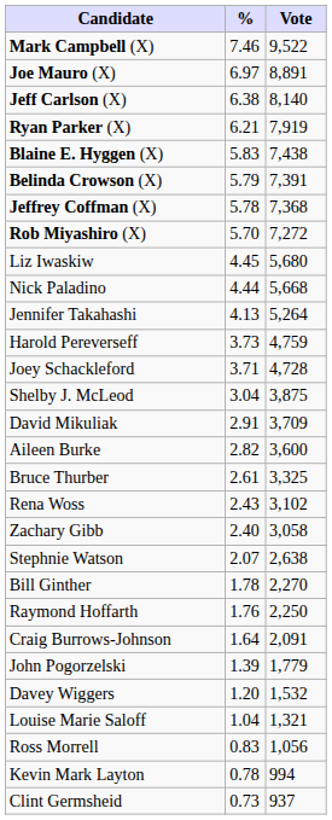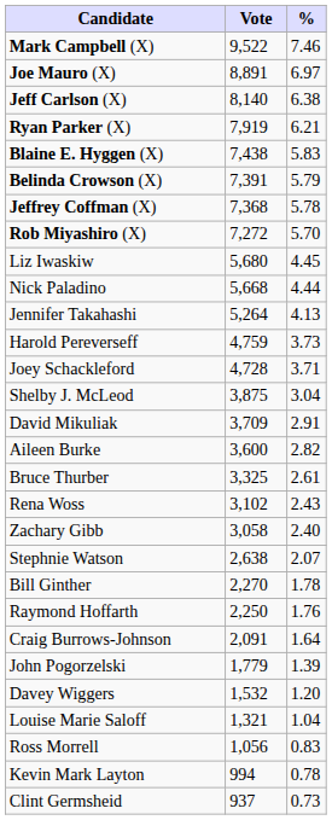 <table class="wikitable">
 <tr>
 <th style="background:#ddf; width:200px;">Candidate</th>
+<th style="background:#ddf; width:50px;">Vote</th>
 <th style="background:#ddf; width:30px;">%</th>
-<th style="background:#ddf; width:50px;">Vote</th>
 </tr>
 <tr>
 <td><strong>Mark Campbell</strong> (X)</td>
+<td>9,522</td>
 <td>7.46</td>
-<td>9,522</td>
 </tr>
 <tr>
 <td><strong>Joe Mauro</strong> (X)</td>
+<td>8,891</td>
 <td>6.97</td>
-<td>8,891</td>
 </tr>
 <tr>
 <td><strong>Jeff Carlson</strong> (X)</td>
+<td>8,140</td>
 <td>6.38</td>
-<td>8,140</td>
 </tr>
 <tr>
 <td><strong>Ryan Parker</strong> (X)</td>
+<td>7,919</td>
 <td>6.21</td>
-<td>7,919</td>
 </tr>
 <tr>
 <td><strong>Blaine E. Hyggen</strong> (X)</td>
+<td>7,438</td>
 <td>5.83</td>
-<td>7,438</td>
 </tr>
 <tr>
 <td><strong>Belinda Crowson</strong> (X)</td>
+<td>7,391</td>
 <td>5.79</td>
-<td>7,391</td>
 </tr>
 <tr>
 <td><strong>Jeffrey Coffman</strong> (X)</td>
+<td>7,368</td>
 <td>5.78</td>
-<td>7,368</td>
 </tr>
 <tr>
 <td><strong>Rob Miyashiro</strong> (X)</td>
+<td>7,272</td>
 <td>5.70</td>
-<td>7,272</td>
 </tr>
 <tr>
 <td>Liz Iwaskiw</td>
+<td>5,680</td>
 <td>4.45</td>
-<td>5,680</td>
 </tr>
 <tr>
 <td>Nick Paladino</td>
+<td>5,668</td>
 <td>4.44</td>
-<td>5,668</td>
 </tr>
 <tr>
 <td>Jennifer Takahashi</td>
+<td>5,264</td>
 <td>4.13</td>
-<td>5,264</td>
 </tr>
 <tr>
 <td>Harold Pereverseff</td>
+<td>4,759</td>
 <td>3.73</td>
-<td>4,759</td>
 </tr>
 <tr>
 <td>Joey Schackleford</td>
+<td>4,728</td>
 <td>3.71</td>
-<td>4,728</td>
 </tr>
 <tr>
 <td>Shelby J. McLeod</td>
+<td>3,875</td>
 <td>3.04</td>
-<td>3,875</td>
 </tr>
 <tr>
 <td>David Mikuliak</td>
+<td>3,709</td>
 <td>2.91</td>
-<td>3,709</td>
 </tr>
 <tr>
 <td>Aileen Burke</td>
+<td>3,600</td>
 <td>2.82</td>
-<td>3,600</td>
 </tr>
 <tr>
 <td>Bruce Thurber</td>
+<td>3,325</td>
 <td>2.61</td>
-<td>3,325</td>
 </tr>
 <tr>
 <td>Rena Woss</td>
+<td>3,102</td>
 <td>2.43</td>
-<td>3,102</td>
 </tr>
 <tr>
 <td>Zachary Gibb</td>
+<td>3,058</td>
 <td>2.40</td>
-<td>3,058</td>
 </tr>
 <tr>
 <td>Stephnie Watson</td>
+<td>2,638</td>
 <td>2.07</td>
-<td>2,638</td>
 </tr>
 <tr>
 <td>Bill Ginther</td>
+<td>2,270</td>
 <td>1.78</td>
-<td>2,270</td>
 </tr>
 <tr>
 <td>Raymond Hoffarth</td>
+<td>2,250</td>
 <td>1.76</td>
-<td>2,250</td>
 </tr>
 <tr>
 <td>Craig Burrows-Johnson</td>
+<td>2,091</td>
 <td>1.64</td>
-<td>2,091</td>
 </tr>
 <tr>
 <td>John Pogorzelski</td>
+<td>1,779</td>
 <td>1.39</td>
-<td>1,779</td>
 </tr>
 <tr>
 <td>Davey Wiggers</td>
+<td>1,532</td>
 <td>1.20</td>
-<td>1,532</td>
 </tr>
 <tr>
 <td>Louise Marie Saloff</td>
+<td>1,321</td>
 <td>1.04</td>
-<td>1,321</td>
 </tr>
 <tr>
 <td>Ross Morrell</td>
+<td>1,056</td>
 <td>0.83</td>
-<td>1,056</td>
 </tr>
 <tr>
 <td>Kevin Mark Layton</td>
+<td>994</td>
 <td>0.78</td>
-<td>994</td>
 </tr>
 <tr>
 <td>Clint Germsheid</td>
+<td>937</td>
 <td>0.73</td>
-<td>937</td>
 </tr>
 </table>
